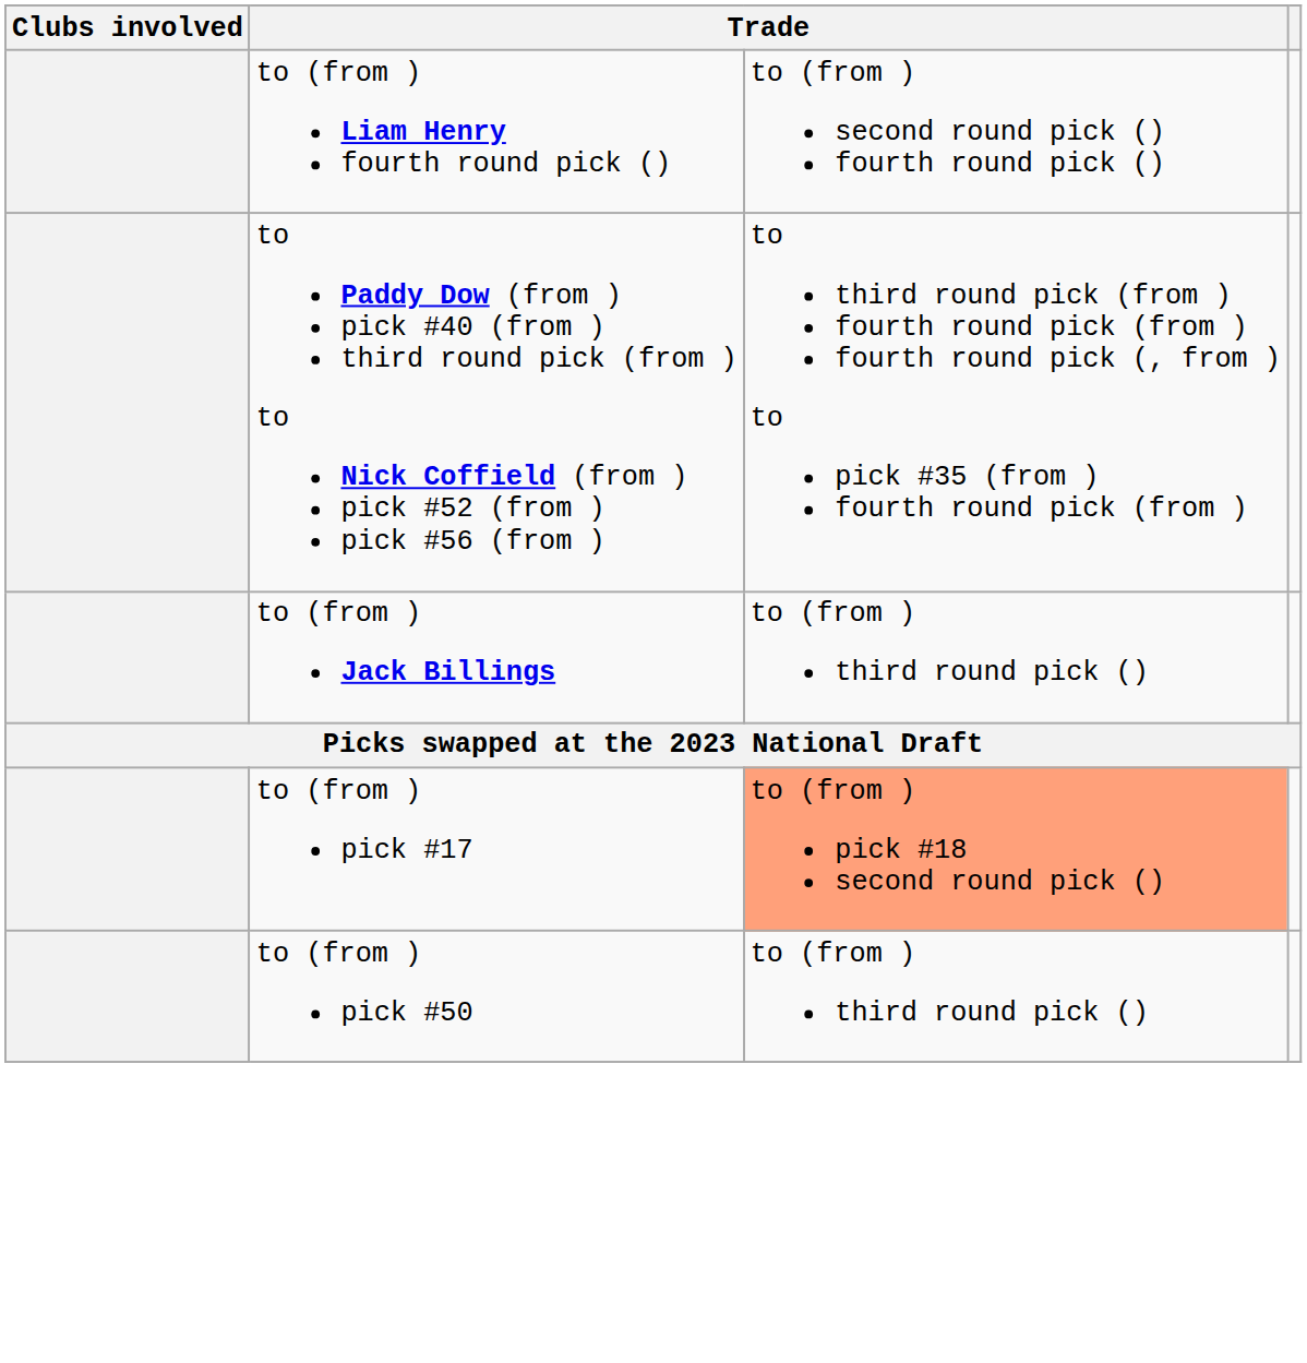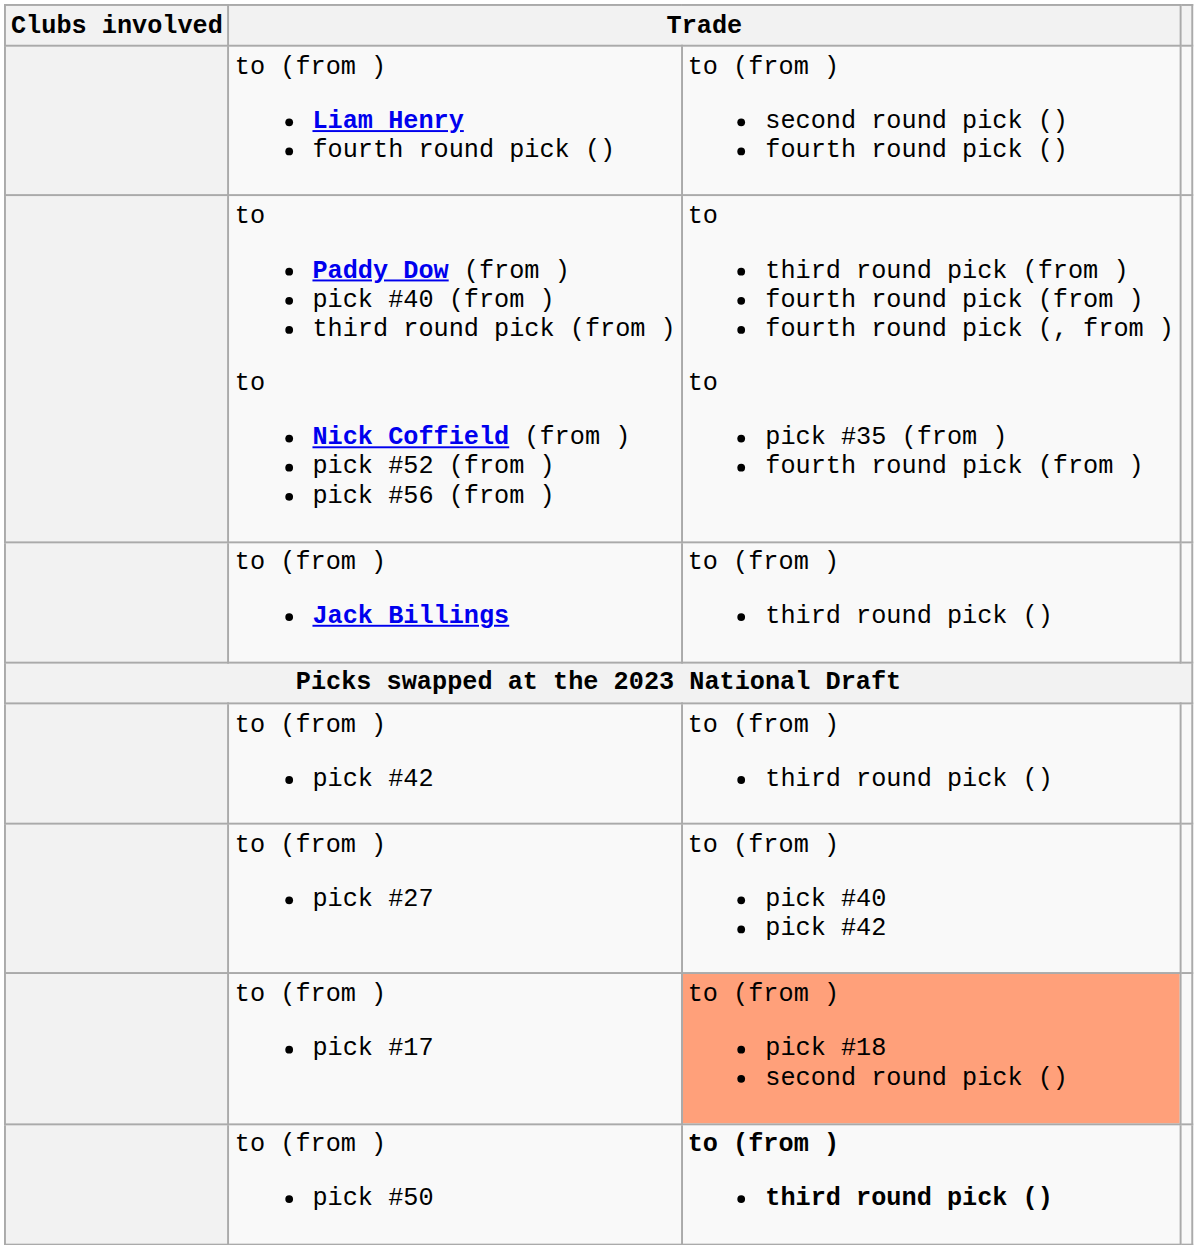 <table class="wikitable plainrowheaders">
 <tr>
 <th>Clubs involved</th>
 <th colspan="2">Trade</th>
 <th></th>
 </tr>
 <tr>
 <th scope="row"><br></th>
 <td valign=top>to  (from )<br><ul><li><strong><a href='#'>Liam Henry</a></strong></li><li> fourth round pick ()</li></ul></td>
 <td valign=top>to  (from )<br><ul><li> second round pick ()</li><li> fourth round pick ()</li></ul></td>
 <td></td>
 </tr>
 <tr>
 <th scope="row"><br><br><br></th>
 <td valign=top>to <br><ul><li><strong><a href='#'>Paddy Dow</a></strong> (from )</li><li>pick #40 (from )</li><li> third round pick (from )</li></ul>to <ul><li><strong><a href='#'>Nick Coffield</a></strong> (from )</li><li>pick #52 (from )</li><li>pick #56 (from )</li></ul></td>
 <td valign=top>to <br><ul><li> third round pick (from )</li><li> fourth round pick (from )</li><li> fourth round pick (, from )</li></ul>to <ul><li>pick #35 (from )</li><li> fourth round pick (from )</li></ul></td>
 <td align=center></td>
 </tr>
 <tr>
 <th scope="row"><br></th>
 <td valign=top>to  (from )<br><ul><li><strong><a href='#'>Jack Billings</a></strong></li></ul></td>
 <td valign=top>to  (from )<br><ul><li> third round pick ()</li></ul></td>
 <td align=center></td>
 </tr>
 <tr>
 <th colspan="4">Picks swapped at the 2023 National Draft</th>
 </tr>
 <tr>
 <th scope="row"><br></th>
+<td valign=top>to  (from )<br><ul><li>pick #42</li></ul></td>
+<td valign=top>to  (from )<br><ul><li> third round pick ()</li></ul></td>
+<td align=center></td>
+</tr>
+<tr>
+<th scope="row"><br></th>
+<td valign=top>to  (from )<br><ul><li>pick #27</li></ul></td>
+<td valign=top>to  (from )<br><ul><li>pick #40</li><li>pick #42</li></ul></td>
+<td align=center></td>
+</tr>
+<tr>
+<th scope="row"><br></th>
 <td valign=top>to  (from )<br><ul><li>pick #17</li></ul></td>
 <td valign=top style="background: lightsalmon;">to  (from )<br><ul><li>pick #18</li><li> second round pick ()</li></ul></td>
 <td align=center></td>
 </tr>
 <tr>
 <th scope="row"><br></th>
 <td valign=top>to  (from )<br><ul><li>pick #50</li></ul></td>
-<td valign=top>to  (from )<br><ul><li> third round pick ()</li></ul></td>
+<td valign=top><strong>to  (from )<br><ul><li> third round pick ()</li></ul></strong></td>
 <td align=center></td>
 </tr>
 </table>
